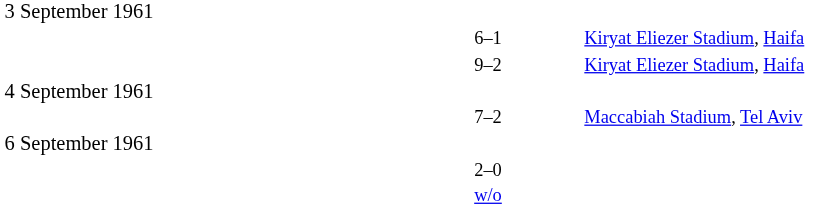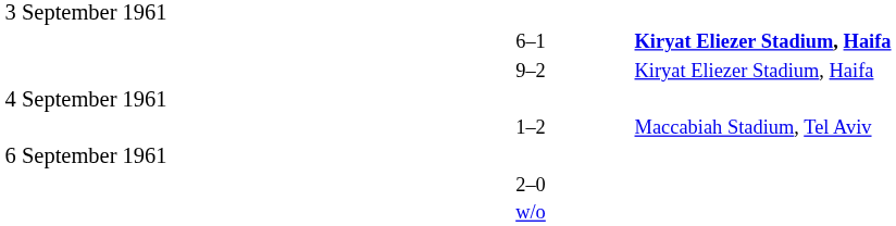 <table style="width:100%;" cellspacing="1">
 <tr>
 <th width=25%></th>
 <th width=10%></th>
 <th></th>
 </tr>
 <tr>
 <td>3 September 1961</td>
 </tr>
 <tr style=font-size:90%>
 <td align=right></td>
 <td align=center>6–1</td>
 <td></td>
-<td><a href='#'>Kiryat Eliezer Stadium</a>, <a href='#'>Haifa</a></td>
+<td><strong><a href='#'>Kiryat Eliezer Stadium</a>, <a href='#'>Haifa</a></strong></td>
 </tr>
 <tr>
 </tr>
 <tr style=font-size:90%>
 <td align=right></td>
 <td align=center>9–2</td>
 <td></td>
 <td><a href='#'>Kiryat Eliezer Stadium</a>, <a href='#'>Haifa</a></td>
 </tr>
 <tr>
 <td>4 September 1961</td>
 </tr>
 <tr style=font-size:90%>
 <td align=right></td>
-<td align=center>7–2</td>
+<td align=center>1–2</td>
 <td></td>
 <td><a href='#'>Maccabiah Stadium</a>, <a href='#'>Tel Aviv</a></td>
 </tr>
 <tr>
 <td>6 September 1961</td>
 </tr>
 <tr style=font-size:90%>
 <td align=right></td>
 <td align=center>2–0</td>
 <td></td>
 </tr>
 <tr style=font-size:90%>
 <td align=right></td>
 <td align=center><a href='#'>w/o</a></td>
 <td></td>
 </tr>
 </table>
